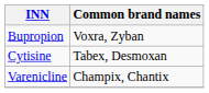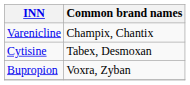 <table class="wikitable">
 <tr>
 <th><a href='#'>INN</a></th>
 <th>Common brand names</th>
 </tr>
 <tr>
-<td><a href='#'>Bupropion</a></td>
-<td>Voxra, Zyban</td>
+<td><a href='#'>Varenicline</a></td>
+<td>Champix, Chantix</td>
 </tr>
 <tr>
 <td><a href='#'>Cytisine</a></td>
 <td>Tabex, Desmoxan</td>
 </tr>
 <tr>
-<td><a href='#'>Varenicline</a></td>
-<td>Champix, Chantix</td>
+<td><a href='#'>Bupropion</a></td>
+<td>Voxra, Zyban</td>
 </tr>
 <tr>
 </tr>
 </table>
